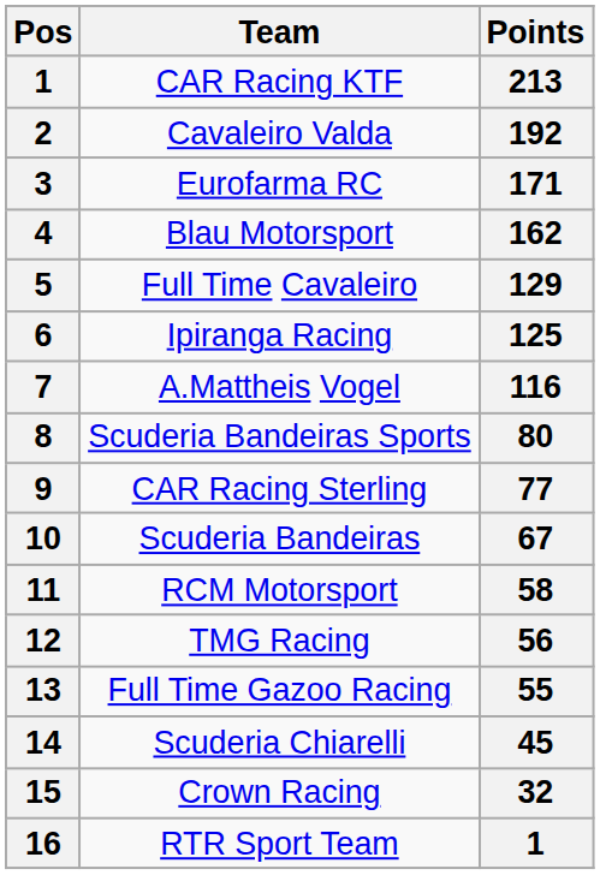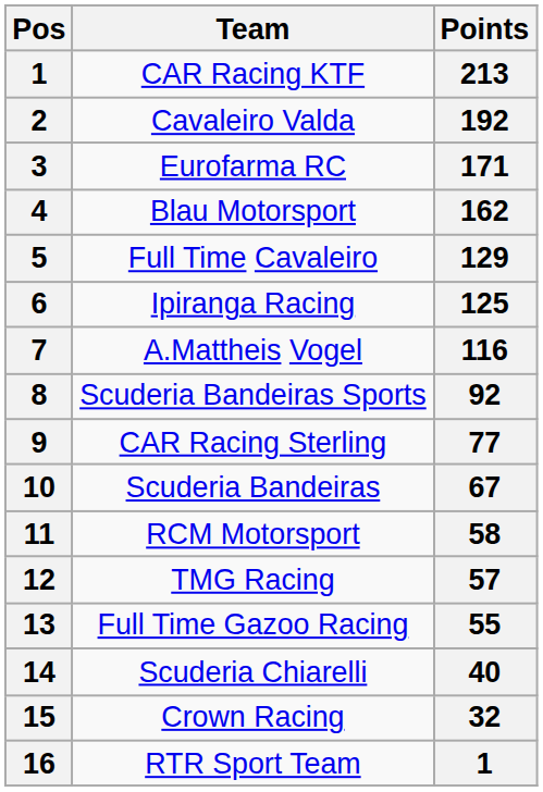 <table class="wikitable" style="font-size:85%; text-align:center">
 <tr>
 <th>Pos</th>
 <th>Team</th>
 <th>Points</th>
 </tr>
 <tr>
 <th>1</th>
 <td><a href='#'>CAR Racing KTF</a></td>
 <th>213</th>
 </tr>
 <tr>
 <th>2</th>
 <td><a href='#'> Cavaleiro Valda</a></td>
 <th>192</th>
 </tr>
 <tr>
 <th>3</th>
 <td><a href='#'>Eurofarma RC</a></td>
 <th>171</th>
 </tr>
 <tr>
 <th>4</th>
 <td><a href='#'>Blau Motorsport</a></td>
 <th>162</th>
 </tr>
 <tr>
 <th>5</th>
 <td><a href='#'>Full Time</a> <a href='#'>Cavaleiro</a></td>
 <th>129</th>
 </tr>
 <tr>
 <th>6</th>
 <td><a href='#'>Ipiranga Racing</a></td>
 <th>125</th>
 </tr>
 <tr>
 <th>7</th>
 <td><a href='#'>A.Mattheis</a> <a href='#'>Vogel</a></td>
 <th>116</th>
 </tr>
 <tr>
 <th>8</th>
 <td><a href='#'>Scuderia Bandeiras Sports</a></td>
-<th>80</th>
+<th>92</th>
 </tr>
 <tr>
 <th>9</th>
 <td><a href='#'>CAR Racing Sterling</a></td>
 <th>77</th>
 </tr>
 <tr>
 <th>10</th>
 <td><a href='#'>Scuderia Bandeiras</a></td>
 <th>67</th>
 </tr>
 <tr>
 <th>11</th>
 <td><a href='#'>RCM Motorsport</a></td>
 <th>58</th>
 </tr>
 <tr>
 <th>12</th>
 <td><a href='#'>TMG Racing</a></td>
-<th>56</th>
+<th>57</th>
 </tr>
 <tr>
 <th>13</th>
 <td><a href='#'>Full Time Gazoo Racing</a></td>
 <th>55</th>
 </tr>
 <tr>
 <th>14</th>
 <td><a href='#'>Scuderia Chiarelli</a></td>
-<th>45</th>
+<th>40</th>
 </tr>
 <tr>
 <th>15</th>
 <td><a href='#'>Crown Racing</a></td>
 <th>32</th>
 </tr>
 <tr>
 <th>16</th>
 <td><a href='#'>RTR Sport Team</a></td>
 <th>1</th>
 </tr>
 </table>
